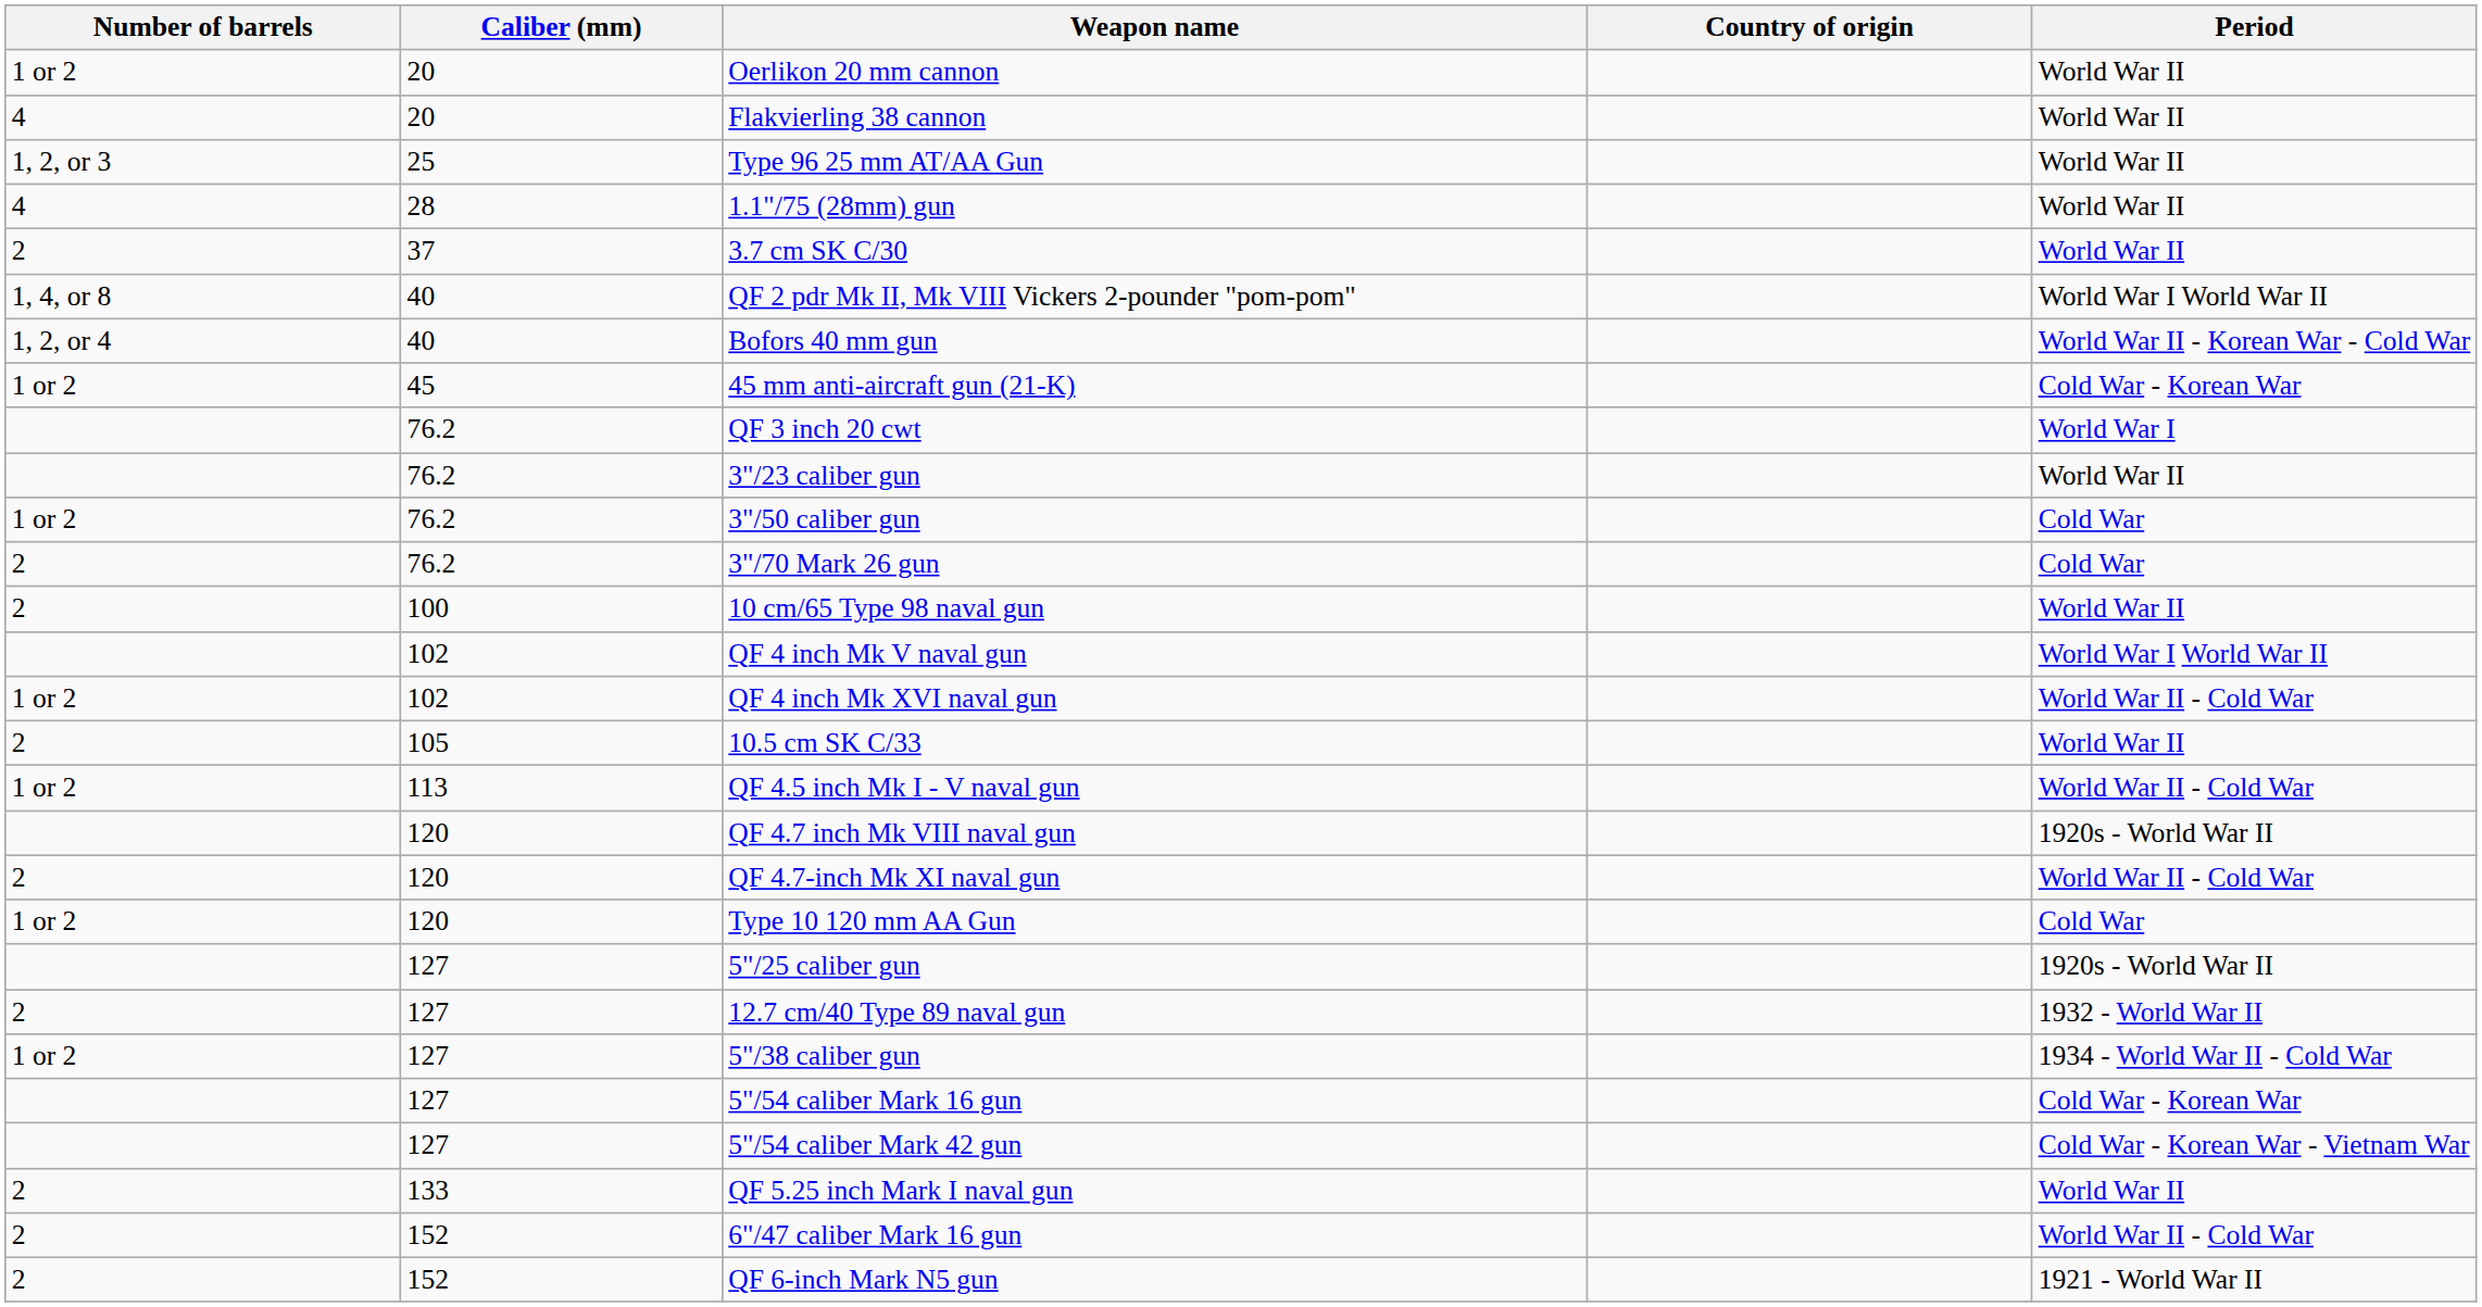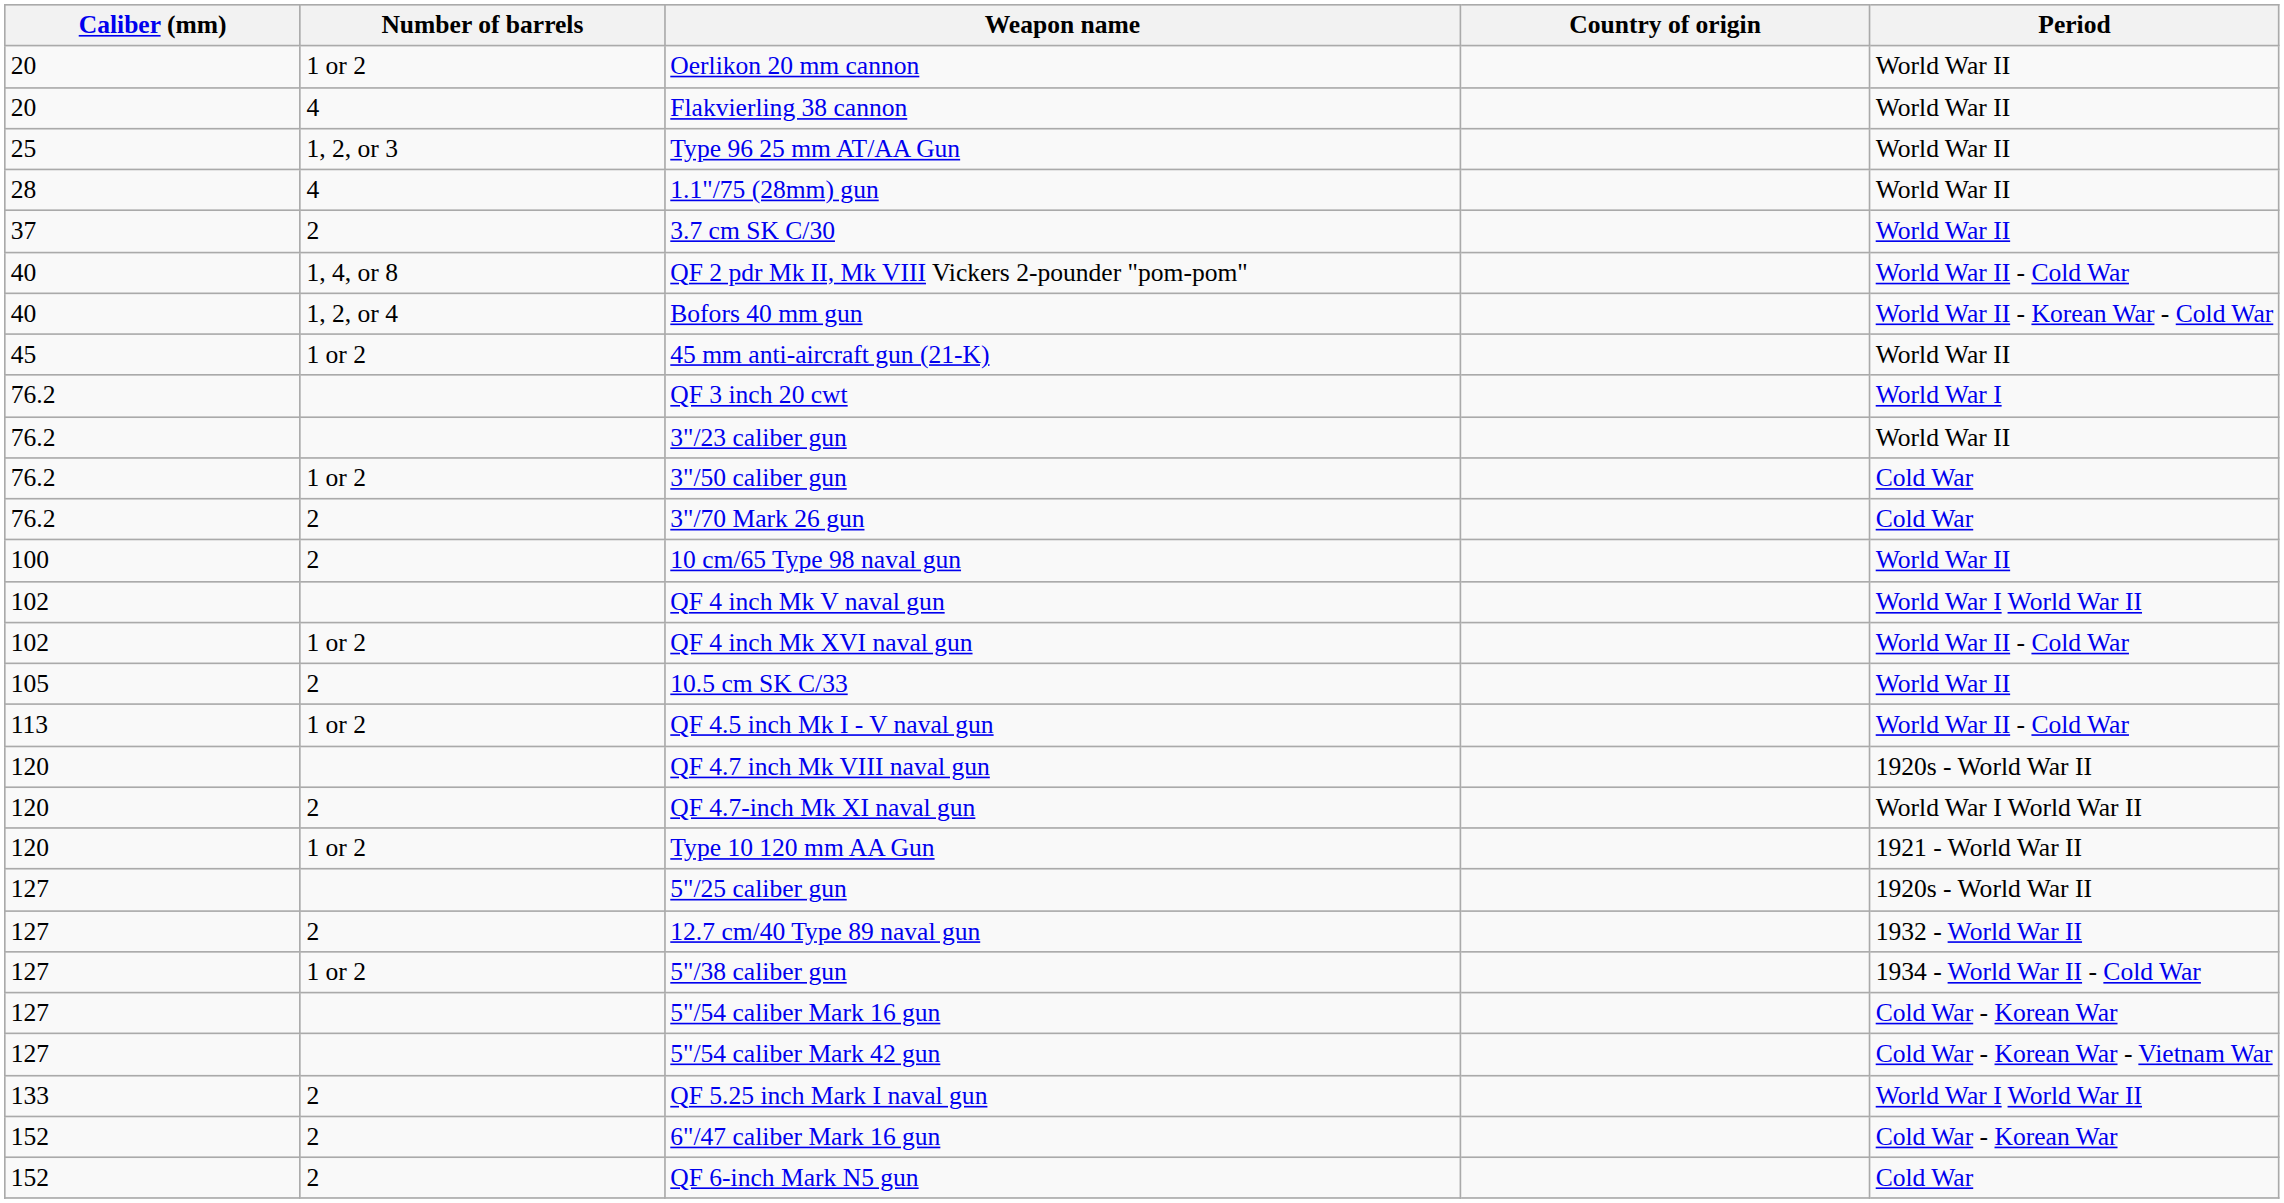 <table class="wikitable sortable" style="font-size:98%;">
 <tr>
+<th width=13%><a href='#'>Caliber</a> (mm)</th>
 <th width=16%>Number of barrels</th>
-<th width=13%><a href='#'>Caliber</a> (mm)</th>
 <th width=35%>Weapon name</th>
 <th width=18%>Country of origin</th>
 <th width=18%>Period</th>
 </tr>
 <tr>
+<td>20</td>
 <td>1 or 2</td>
-<td>20</td>
 <td><a href='#'>Oerlikon 20 mm cannon</a></td>
 <td></td>
 <td>World War II</td>
 </tr>
 <tr>
+<td>20</td>
 <td>4</td>
-<td>20</td>
 <td><a href='#'>Flakvierling 38 cannon</a></td>
 <td></td>
 <td>World War II</td>
 </tr>
 <tr>
+<td>25</td>
 <td>1, 2, or 3</td>
-<td>25</td>
 <td><a href='#'>Type 96 25 mm AT/AA Gun</a></td>
 <td></td>
 <td>World War II</td>
 </tr>
 <tr>
+<td>28</td>
 <td>4</td>
-<td>28</td>
 <td><a href='#'>1.1"/75 (28mm) gun</a></td>
 <td></td>
 <td>World War II</td>
 </tr>
 <tr>
+<td>37</td>
 <td>2</td>
-<td>37</td>
 <td><a href='#'>3.7 cm SK C/30</a></td>
 <td></td>
 <td><a href='#'>World War II</a></td>
 </tr>
 <tr>
+<td>40</td>
 <td>1, 4, or 8</td>
-<td>40</td>
 <td><a href='#'>QF 2 pdr Mk II, Mk VIII</a> Vickers 2-pounder "pom-pom"</td>
 <td></td>
-<td>World War I World War II</td>
+<td><a href='#'>World War II</a> - <a href='#'>Cold War</a></td>
 </tr>
 <tr>
+<td>40</td>
 <td>1, 2, or 4</td>
-<td>40</td>
 <td><a href='#'>Bofors 40 mm gun</a></td>
 <td></td>
 <td><a href='#'>World War II</a> - <a href='#'>Korean War</a> - <a href='#'>Cold War</a></td>
 </tr>
 <tr>
+<td>45</td>
 <td>1 or 2</td>
-<td>45</td>
 <td><a href='#'>45 mm anti-aircraft gun (21-K)</a></td>
 <td></td>
-<td><a href='#'>Cold War</a> - <a href='#'>Korean War</a></td>
+<td>World War II</td>
 </tr>
 <tr>
+<td>76.2</td>
 <td></td>
-<td>76.2</td>
 <td><a href='#'>QF 3 inch 20 cwt</a></td>
 <td></td>
 <td><a href='#'>World War I</a></td>
 </tr>
 <tr>
+<td>76.2</td>
 <td></td>
-<td>76.2</td>
 <td><a href='#'>3"/23 caliber gun</a></td>
 <td></td>
 <td>World War II</td>
 </tr>
 <tr>
+<td>76.2</td>
 <td>1 or 2</td>
-<td>76.2</td>
 <td><a href='#'>3"/50 caliber gun</a></td>
 <td></td>
 <td><a href='#'>Cold War</a></td>
 </tr>
 <tr>
+<td>76.2</td>
 <td>2</td>
-<td>76.2</td>
 <td><a href='#'>3"/70 Mark 26 gun</a></td>
 <td> </td>
 <td><a href='#'>Cold War</a></td>
 </tr>
 <tr>
+<td>100</td>
 <td>2</td>
-<td>100</td>
 <td><a href='#'>10 cm/65 Type 98 naval gun</a></td>
 <td></td>
 <td><a href='#'>World War II</a></td>
 </tr>
 <tr>
+<td>102</td>
 <td></td>
-<td>102</td>
 <td><a href='#'>QF 4 inch Mk V naval gun</a></td>
 <td></td>
 <td><a href='#'>World War I</a> <a href='#'>World War II</a></td>
 </tr>
 <tr>
+<td>102</td>
 <td>1 or 2</td>
-<td>102</td>
 <td><a href='#'>QF 4 inch Mk XVI naval gun</a></td>
 <td></td>
 <td><a href='#'>World War II</a> - <a href='#'>Cold War</a></td>
 </tr>
 <tr>
+<td>105</td>
 <td>2</td>
-<td>105</td>
 <td><a href='#'>10.5 cm SK C/33</a></td>
 <td></td>
 <td><a href='#'>World War II</a></td>
 </tr>
 <tr>
+<td>113</td>
 <td>1 or 2</td>
-<td>113</td>
 <td><a href='#'>QF 4.5 inch Mk I - V naval gun</a></td>
 <td></td>
 <td><a href='#'>World War II</a> - <a href='#'>Cold War</a></td>
 </tr>
 <tr>
+<td>120</td>
 <td></td>
-<td>120</td>
 <td><a href='#'>QF 4.7 inch Mk VIII naval gun</a></td>
 <td></td>
 <td>1920s - World War II</td>
 </tr>
 <tr>
+<td>120</td>
 <td>2</td>
-<td>120</td>
 <td><a href='#'>QF 4.7-inch Mk XI naval gun</a></td>
 <td></td>
-<td><a href='#'>World War II</a> - <a href='#'>Cold War</a></td>
+<td>World War I World War II</td>
 </tr>
 <tr>
+<td>120</td>
 <td>1 or 2</td>
-<td>120</td>
 <td><a href='#'>Type 10 120 mm AA Gun</a></td>
 <td></td>
-<td><a href='#'>Cold War</a></td>
+<td>1921 - World War II</td>
 </tr>
 <tr>
+<td>127</td>
 <td></td>
-<td>127</td>
 <td><a href='#'>5"/25 caliber gun</a></td>
 <td></td>
 <td>1920s - World War II</td>
 </tr>
 <tr>
+<td>127</td>
 <td>2</td>
-<td>127</td>
 <td><a href='#'>12.7 cm/40 Type 89 naval gun</a></td>
 <td></td>
 <td>1932 - <a href='#'>World War II</a></td>
 </tr>
 <tr>
+<td>127</td>
 <td>1 or 2</td>
-<td>127</td>
 <td><a href='#'>5"/38 caliber gun</a></td>
 <td></td>
 <td>1934 - <a href='#'>World War II</a> - <a href='#'>Cold War</a></td>
 </tr>
 <tr>
+<td>127</td>
 <td></td>
-<td>127</td>
 <td><a href='#'>5"/54 caliber Mark 16 gun</a></td>
 <td></td>
 <td><a href='#'>Cold War</a> - <a href='#'>Korean War</a></td>
 </tr>
 <tr>
+<td>127</td>
 <td></td>
-<td>127</td>
 <td><a href='#'>5"/54 caliber Mark 42 gun</a></td>
 <td></td>
 <td><a href='#'>Cold War</a> - <a href='#'>Korean War</a> - <a href='#'>Vietnam War</a></td>
 </tr>
 <tr>
+<td>133</td>
 <td>2</td>
-<td>133</td>
 <td><a href='#'>QF 5.25 inch Mark I naval gun</a></td>
 <td></td>
-<td><a href='#'>World War II</a></td>
+<td><a href='#'>World War I</a> <a href='#'>World War II</a></td>
 </tr>
 <tr>
+<td>152</td>
 <td>2</td>
-<td>152</td>
 <td><a href='#'>6"/47 caliber Mark 16 gun</a></td>
 <td></td>
-<td><a href='#'>World War II</a> - <a href='#'>Cold War</a></td>
+<td><a href='#'>Cold War</a> - <a href='#'>Korean War</a></td>
 </tr>
 <tr>
+<td>152</td>
 <td>2</td>
-<td>152</td>
 <td><a href='#'>QF 6-inch Mark N5 gun</a></td>
 <td></td>
-<td>1921 - World War II</td>
+<td><a href='#'>Cold War</a></td>
 </tr>
 </table>
